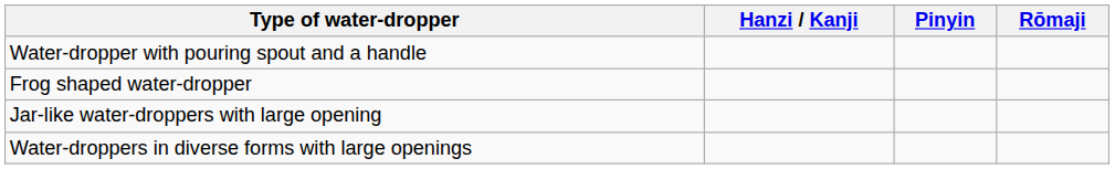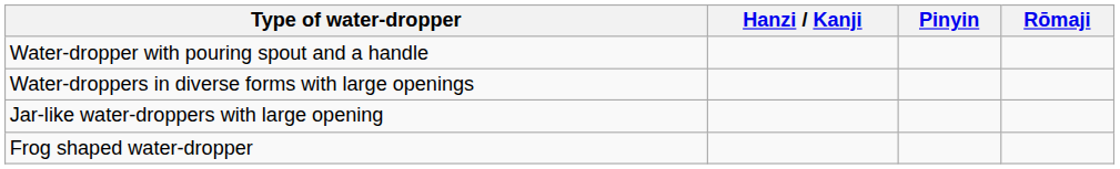 <table class="wikitable" width="70%">
 <tr>
 <th>Type of water-dropper</th>
 <th><a href='#'>Hanzi</a> / <a href='#'>Kanji</a></th>
 <th><a href='#'>Pinyin</a></th>
 <th><a href='#'>Rōmaji</a></th>
 </tr>
 <tr>
 <td>Water-dropper with pouring spout and a handle</td>
 <td></td>
 <td></td>
 <td></td>
 </tr>
 <tr>
-<td>Frog shaped water-dropper</td>
+<td>Water-droppers in diverse forms with large openings</td>
 <td></td>
 <td></td>
 <td></td>
 </tr>
 <tr>
 <td>Jar-like water-droppers with large opening</td>
 <td></td>
 <td></td>
 <td></td>
 </tr>
 <tr>
-<td>Water-droppers in diverse forms with large openings</td>
+<td>Frog shaped water-dropper</td>
 <td></td>
 <td></td>
 <td></td>
 </tr>
 </table>
